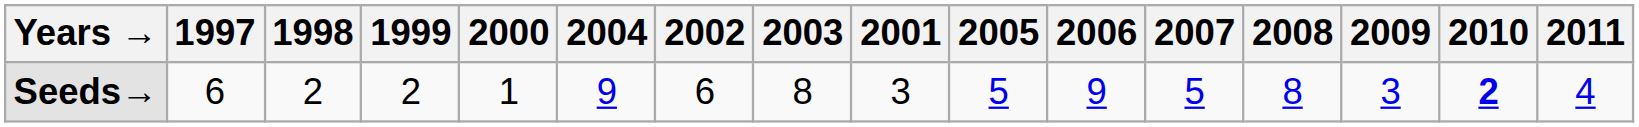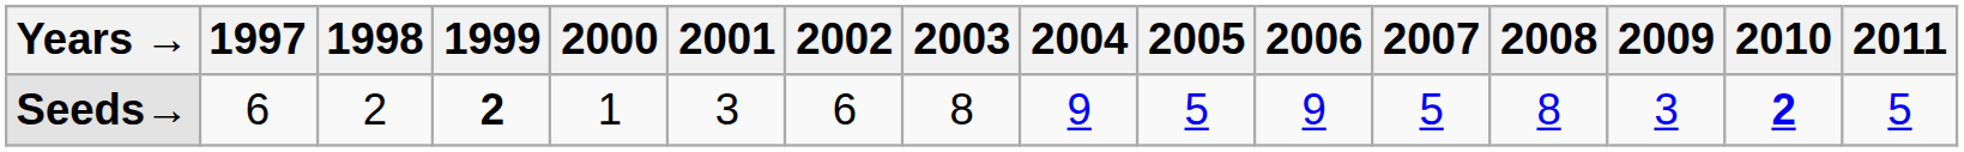 <table class="wikitable">
 <tr>
 <th>Years →</th>
 <th>1997</th>
 <th>1998</th>
 <th>1999</th>
 <th>2000</th>
-<th>2004</th>
+<th>2001</th>
 <th>2002</th>
 <th>2003</th>
-<th>2001</th>
+<th>2004</th>
 <th>2005</th>
 <th>2006</th>
 <th>2007</th>
 <th>2008</th>
 <th>2009</th>
 <th>2010</th>
 <th>2011</th>
 </tr>
 <tr align=center>
 <td style="text-align:left; background:#e3e3e3;"><strong>Seeds→</strong></td>
 <td>6</td>
 <td>2</td>
-<td>2</td>
+<td><strong>2</strong></td>
 <td>1</td>
-<td><a href='#'>9</a></td>
+<td>3</td>
 <td>6</td>
 <td>8</td>
-<td>3</td>
+<td><a href='#'>9</a></td>
 <td><a href='#'>5</a></td>
 <td><a href='#'>9</a></td>
 <td><a href='#'>5</a></td>
 <td><a href='#'>8</a></td>
 <td><a href='#'>3</a></td>
 <td><strong><a href='#'>2</a></strong></td>
-<td><a href='#'>4</a></td>
+<td><a href='#'>5</a></td>
 </tr>
 </table>
